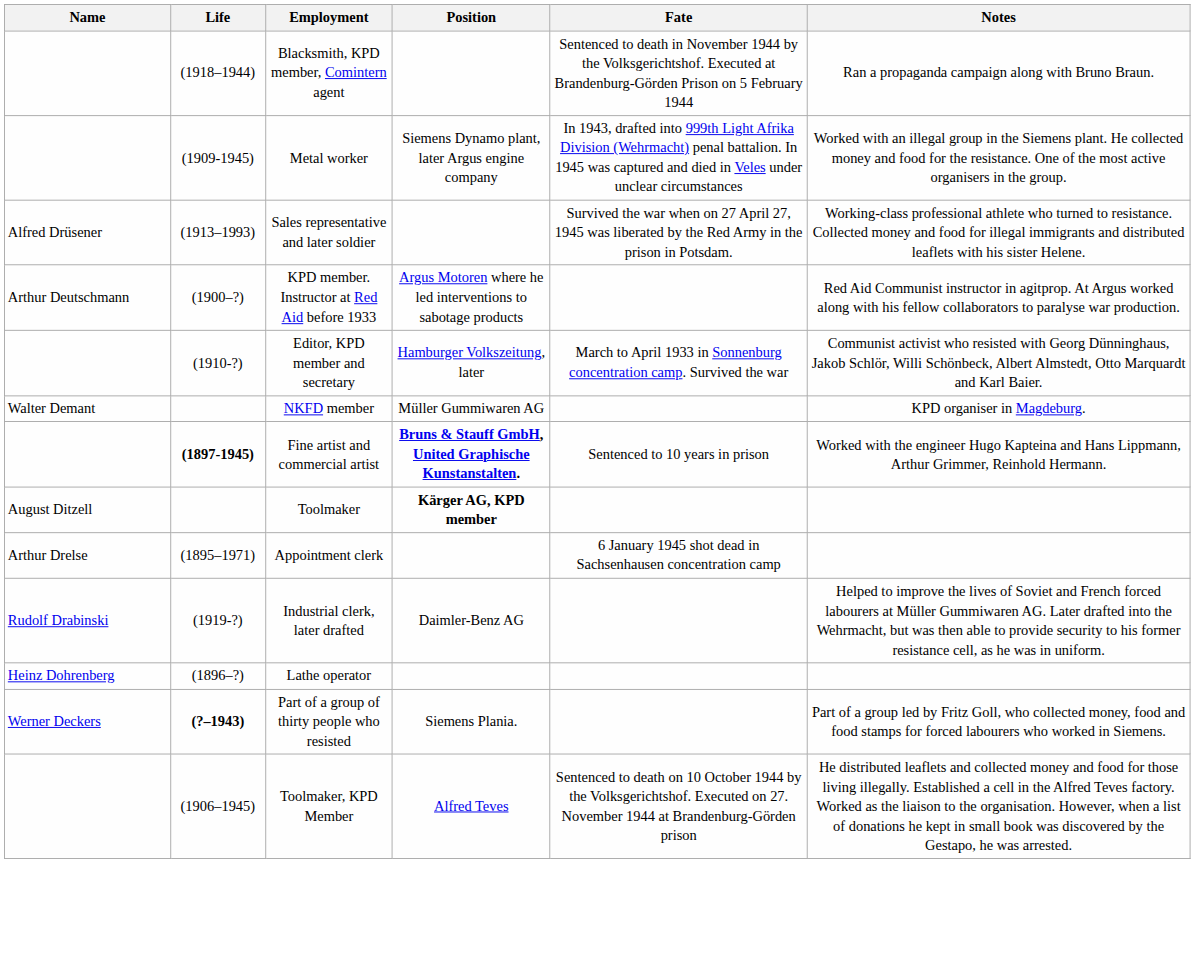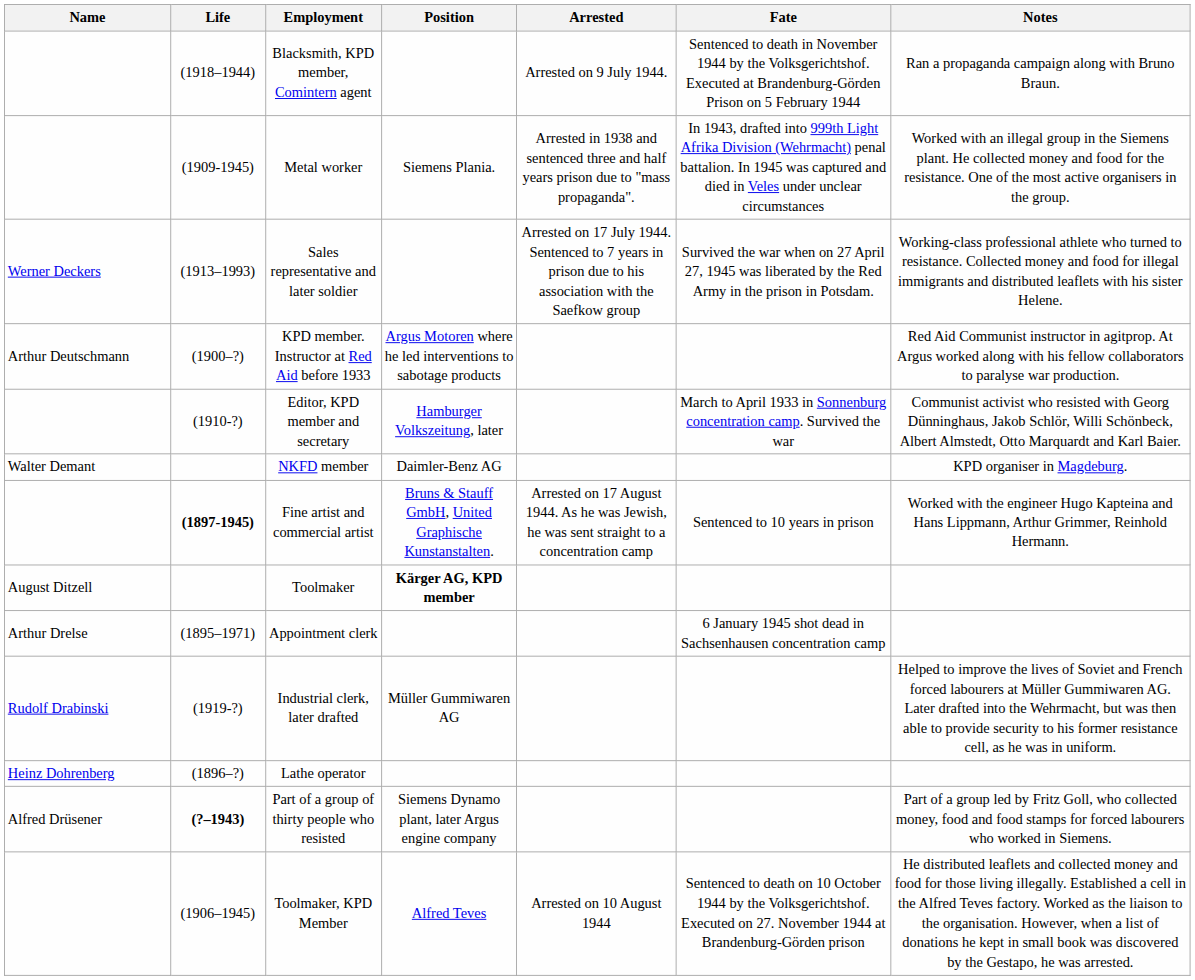 <table class="wikitable sortable" style="table-layout:fixed;background-color:#FEFEFE;font-size:95%;padding:0.30em;line-height:1.35em;">
 <tr>
 <th scope="col"  width=14%>Name</th>
 <th scope="col"  width=8%>Life</th>
 <th scope="col">Employment</th>
 <th scope="col">Position</th>
+<th scope="col">Arrested</th>
 <th scope="col">Fate</th>
 <th scope="col">Notes</th>
 </tr>
 <tr>
 <td></td>
 <td style="text-align: center;">(1918–1944)</td>
 <td style="text-align: center;">Blacksmith, KPD member, <a href='#'>Comintern</a> agent</td>
 <td style="text-align: center;"></td>
+<td style="text-align: center;">Arrested on 9 July 1944.</td>
 <td style="text-align: center;">Sentenced to death in November 1944 by the Volksgerichtshof. Executed at Brandenburg-Görden Prison on 5 February 1944</td>
 <td style="text-align: center;">Ran a propaganda campaign along with Bruno Braun.</td>
 </tr>
 <tr>
 <td></td>
 <td style="text-align: center;">(1909-1945)</td>
 <td style="text-align: center;">Metal worker</td>
-<td style="text-align: center;">Siemens Dynamo plant, later Argus engine company</td>
+<td style="text-align: center;">Siemens Plania.</td>
+<td style="text-align: center;">Arrested in 1938 and sentenced three and half years prison due to "mass propaganda".</td>
 <td style="text-align: center;">In 1943, drafted into <a href='#'>999th Light Afrika Division (Wehrmacht)</a> penal battalion. In 1945 was captured and died in <a href='#'>Veles</a> under unclear circumstances</td>
 <td style="text-align: center;">Worked with an illegal group in the Siemens plant. He collected money and food for the resistance. One of the most active organisers in the group.</td>
 </tr>
 <tr>
-<td>Alfred Drüsener</td>
+<td><a href='#'>Werner Deckers</a></td>
 <td style="text-align: center;">(1913–1993)</td>
 <td style="text-align: center;">Sales representative and later soldier</td>
 <td style="text-align: center;"></td>
+<td style="text-align: center;">Arrested on 17 July 1944. Sentenced to 7 years in prison due to his association with the Saefkow group</td>
 <td style="text-align: center;">Survived the war when on 27 April 27, 1945 was liberated by the Red Army in the prison in Potsdam.</td>
 <td style="text-align: center;">Working-class professional athlete who turned to resistance. Collected money and food for illegal immigrants and distributed leaflets with his sister Helene.</td>
 </tr>
 <tr>
 <td>Arthur Deutschmann</td>
 <td style="text-align: center;">(1900–?)</td>
 <td style="text-align: center;">KPD member. Instructor at <a href='#'>Red Aid</a> before 1933</td>
 <td style="text-align: center;"><a href='#'>Argus Motoren</a> where he led interventions to sabotage products</td>
 <td style="text-align: center;"></td>
+<td style="text-align: center;"></td>
 <td style="text-align: center;">Red Aid Communist instructor in agitprop. At Argus worked along with his fellow collaborators to paralyse war production.</td>
 </tr>
 <tr>
 <td></td>
 <td style="text-align: center;">(1910-?)</td>
 <td style="text-align: center;">Editor, KPD member and secretary</td>
 <td style="text-align: center;"><a href='#'>Hamburger Volkszeitung</a>, later</td>
+<td style="text-align: center;"></td>
 <td style="text-align: center;">March to April 1933 in <a href='#'>Sonnenburg concentration camp</a>. Survived the war</td>
 <td style="text-align: center;">Communist activist who resisted with Georg Dünninghaus, Jakob Schlör, Willi Schönbeck, Albert Almstedt, Otto Marquardt and Karl Baier.</td>
 </tr>
 <tr>
 <td>Walter Demant</td>
 <td style="text-align: center;"></td>
 <td style="text-align: center;"><a href='#'>NKFD</a> member</td>
-<td style="text-align: center;">Müller Gummiwaren AG</td>
+<td style="text-align: center;">Daimler-Benz AG</td>
+<td style="text-align: center;"></td>
 <td style="text-align: center;"></td>
 <td style="text-align: center;">KPD organiser in <a href='#'>Magdeburg</a>.</td>
 </tr>
 <tr>
 <td></td>
 <td style="text-align: center;"><strong>(1897-1945)</strong></td>
 <td style="text-align: center;">Fine artist and commercial artist</td>
-<td style="text-align: center;"><strong><a href='#'>Bruns & Stauff GmbH</a>, <a href='#'>United Graphische Kunstanstalten</a>.</strong></td>
+<td style="text-align: center;"><a href='#'>Bruns & Stauff GmbH</a>, <a href='#'>United Graphische Kunstanstalten</a>.</td>
+<td style="text-align: center;">Arrested on 17 August 1944. As he was Jewish, he was sent straight to a concentration camp</td>
 <td style="text-align: center;">Sentenced to 10 years in prison</td>
 <td style="text-align: center;">Worked with the engineer Hugo Kapteina and Hans Lippmann, Arthur Grimmer, Reinhold Hermann.</td>
 </tr>
 <tr>
 <td>August Ditzell</td>
 <td style="text-align: center;"></td>
 <td style="text-align: center;">Toolmaker</td>
 <td style="text-align: center;"><strong>Kärger AG, KPD member</strong></td>
 <td style="text-align: center;"></td>
 <td style="text-align: center;"></td>
+<td style="text-align: center;"></td>
 </tr>
 <tr>
 <td>Arthur Drelse</td>
 <td style="text-align: center;">(1895–1971)</td>
 <td style="text-align: center;">Appointment clerk</td>
+<td style="text-align: center;"></td>
 <td style="text-align: center;"></td>
 <td style="text-align: center;">6 January 1945 shot dead in Sachsenhausen concentration camp</td>
 <td style="text-align: center;"></td>
 </tr>
 <tr>
 <td><a href='#'>Rudolf Drabinski</a></td>
 <td style="text-align: center;">(1919-?)</td>
 <td style="text-align: center;">Industrial clerk, later drafted</td>
-<td style="text-align: center;">Daimler-Benz AG</td>
+<td style="text-align: center;">Müller Gummiwaren AG</td>
+<td style="text-align: center;"></td>
 <td style="text-align: center;"></td>
 <td style="text-align: center;">Helped to improve the lives of Soviet and French forced labourers at Müller Gummiwaren AG. Later drafted into the Wehrmacht, but was then able to provide security to his former resistance cell, as he was in uniform.</td>
 </tr>
 <tr>
 <td><a href='#'>Heinz Dohrenberg</a></td>
 <td style="text-align: center;">(1896–?)</td>
 <td style="text-align: center;">Lathe operator</td>
 <td style="text-align: center;"></td>
 <td style="text-align: center;"></td>
 <td style="text-align: center;"></td>
+<td style="text-align: center;"></td>
 </tr>
 <tr>
-<td><a href='#'>Werner Deckers</a></td>
+<td>Alfred Drüsener</td>
 <td style="text-align: center;"><strong>(?–1943)</strong></td>
 <td style="text-align: center;">Part of a group of thirty people who resisted</td>
-<td style="text-align: center;">Siemens Plania.</td>
+<td style="text-align: center;">Siemens Dynamo plant, later Argus engine company</td>
+<td style="text-align: center;"></td>
 <td style="text-align: center;"></td>
 <td style="text-align: center;">Part of a group led by Fritz Goll, who collected money, food and food stamps for forced labourers who worked in Siemens.</td>
 </tr>
 <tr>
 <td></td>
 <td style="text-align: center;">(1906–1945)</td>
 <td style="text-align: center;">Toolmaker, KPD Member</td>
 <td style="text-align: center;"><a href='#'>Alfred Teves</a></td>
+<td style="text-align: center;">Arrested on 10 August 1944</td>
 <td style="text-align: center;">Sentenced to death on 10 October 1944 by the Volksgerichtshof. Executed on 27. November 1944 at Brandenburg-Görden prison</td>
 <td style="text-align: center;">He distributed leaflets and collected money and food for those living illegally. Established a cell in the Alfred Teves factory. Worked as the liaison to the organisation. However, when a list of donations he kept in small book was discovered by the Gestapo, he was arrested.</td>
 </tr>
 </table>
